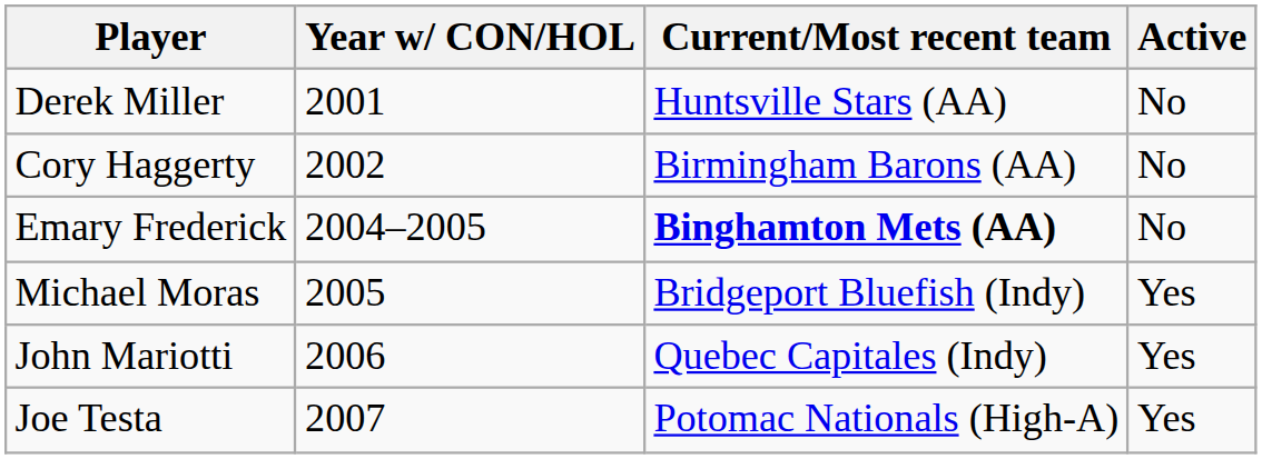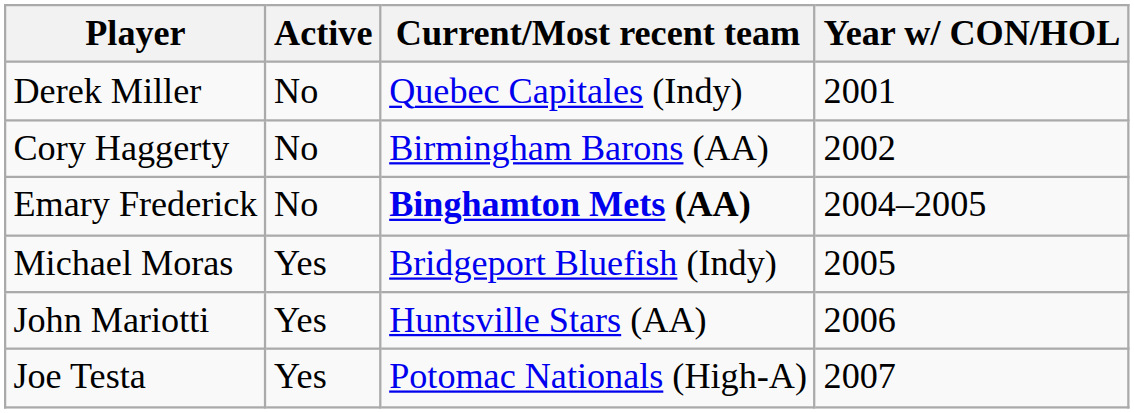 <table class="wikitable">
 <tr>
 <th>Player</th>
+<th>Active</th>
+<th>Current/Most recent team</th>
 <th>Year w/ CON/HOL</th>
-<th>Current/Most recent team</th>
-<th>Active</th>
 </tr>
 <tr>
 <td>Derek Miller</td>
+<td>No</td>
+<td><a href='#'>Quebec Capitales</a> (Indy)</td>
 <td>2001</td>
-<td><a href='#'>Huntsville Stars</a> (AA)</td>
-<td>No</td>
 </tr>
 <tr>
 <td>Cory Haggerty</td>
+<td>No</td>
+<td><a href='#'>Birmingham Barons</a> (AA)</td>
 <td>2002</td>
-<td><a href='#'>Birmingham Barons</a> (AA)</td>
-<td>No</td>
 </tr>
 <tr>
 <td>Emary Frederick</td>
+<td>No</td>
+<td><strong><a href='#'>Binghamton Mets</a> (AA)</strong></td>
 <td>2004–2005</td>
-<td><strong><a href='#'>Binghamton Mets</a> (AA)</strong></td>
-<td>No</td>
 </tr>
 <tr>
 <td>Michael Moras</td>
+<td>Yes</td>
+<td><a href='#'>Bridgeport Bluefish</a> (Indy)</td>
 <td>2005</td>
-<td><a href='#'>Bridgeport Bluefish</a> (Indy)</td>
-<td>Yes</td>
 </tr>
 <tr>
 <td>John Mariotti</td>
+<td>Yes</td>
+<td><a href='#'>Huntsville Stars</a> (AA)</td>
 <td>2006</td>
-<td><a href='#'>Quebec Capitales</a> (Indy)</td>
-<td>Yes</td>
 </tr>
 <tr>
 <td>Joe Testa</td>
+<td>Yes</td>
+<td><a href='#'>Potomac Nationals</a> (High-A)</td>
 <td>2007</td>
-<td><a href='#'>Potomac Nationals</a> (High-A)</td>
-<td>Yes</td>
 </tr>
 </table>
